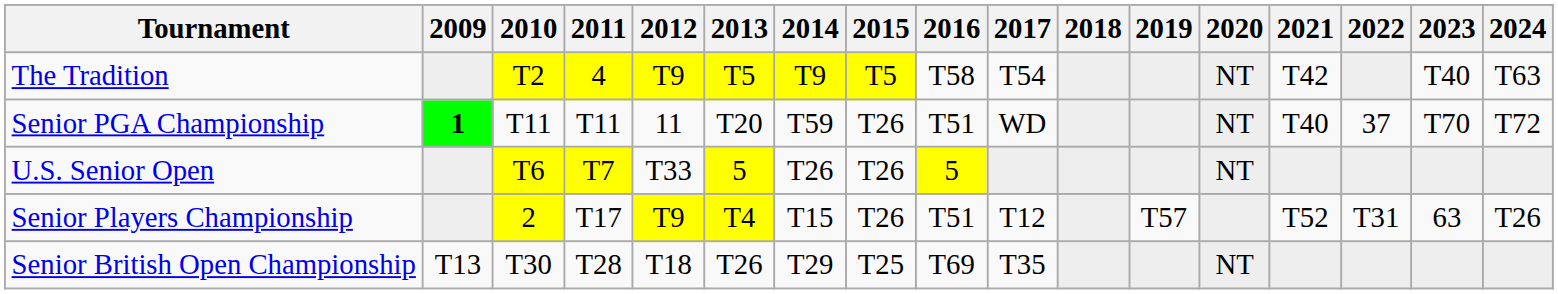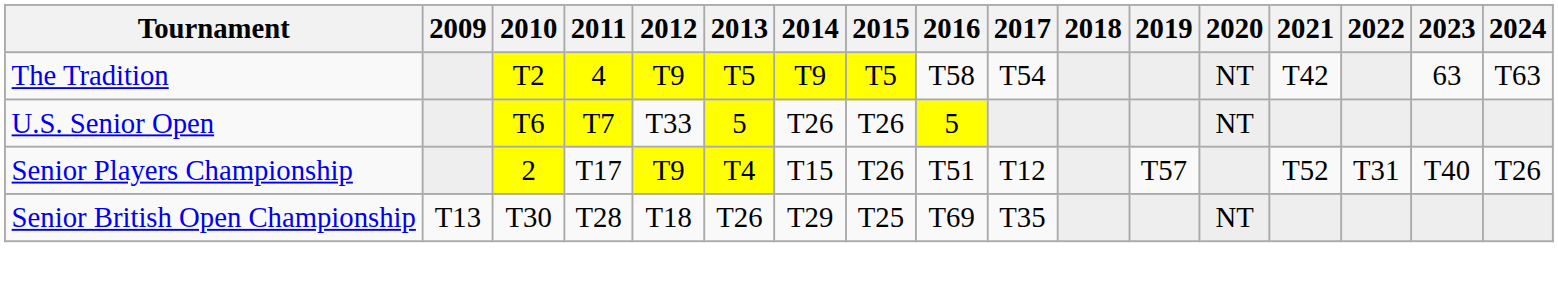 <table class="wikitable" style="font-size:95%;text-align:center;">
 <tr>
 <th>Tournament</th>
 <th>2009</th>
 <th>2010</th>
 <th>2011</th>
 <th>2012</th>
 <th>2013</th>
 <th>2014</th>
 <th>2015</th>
 <th>2016</th>
 <th>2017</th>
 <th>2018</th>
 <th>2019</th>
 <th>2020</th>
 <th>2021</th>
 <th>2022</th>
 <th>2023</th>
 <th>2024</th>
 </tr>
 <tr>
 <td align=left><a href='#'>The Tradition</a></td>
 <td style="background:#eeeeee;"></td>
 <td style="background:yellow;">T2</td>
 <td style="background:yellow;">4</td>
 <td style="background:yellow;">T9</td>
 <td style="background:yellow;">T5</td>
 <td style="background:yellow;">T9</td>
 <td style="background:yellow;">T5</td>
 <td>T58</td>
 <td>T54</td>
 <td style="background:#eeeeee;"></td>
 <td style="background:#eeeeee;"></td>
 <td style="background:#eeeeee;">NT</td>
 <td>T42</td>
 <td style="background:#eeeeee;"></td>
-<td>T40</td>
+<td>63</td>
 <td>T63</td>
-</tr>
-<tr>
-<td align=left><a href='#'>Senior PGA Championship</a></td>
-<td style="background:lime;"><strong>1</strong></td>
-<td>T11</td>
-<td>T11</td>
-<td>11</td>
-<td>T20</td>
-<td>T59</td>
-<td>T26</td>
-<td>T51</td>
-<td>WD</td>
-<td style="background:#eeeeee;"></td>
-<td style="background:#eeeeee;"></td>
-<td style="background:#eeeeee;">NT</td>
-<td>T40</td>
-<td>37</td>
-<td>T70</td>
-<td>T72</td>
 </tr>
 <tr>
 <td align=left><a href='#'>U.S. Senior Open</a></td>
 <td style="background:#eeeeee;"></td>
 <td style="background:yellow;">T6</td>
 <td style="background:yellow;">T7</td>
 <td>T33</td>
 <td style="background:yellow;">5</td>
 <td>T26</td>
 <td>T26</td>
 <td style="background:yellow;">5</td>
 <td style="background:#eeeeee;"></td>
 <td style="background:#eeeeee;"></td>
 <td style="background:#eeeeee;"></td>
 <td style="background:#eeeeee;">NT</td>
 <td style="background:#eeeeee;"></td>
 <td style="background:#eeeeee;"></td>
 <td style="background:#eeeeee;"></td>
 <td style="background:#eeeeee;"></td>
 </tr>
 <tr>
 <td align=left><a href='#'>Senior Players Championship</a></td>
 <td style="background:#eeeeee;"></td>
 <td style="background:yellow;">2</td>
 <td>T17</td>
 <td style="background:yellow;">T9</td>
 <td style="background:yellow;">T4</td>
 <td>T15</td>
 <td>T26</td>
 <td>T51</td>
 <td>T12</td>
 <td style="background:#eeeeee;"></td>
 <td>T57</td>
 <td style="background:#eeeeee;"></td>
 <td>T52</td>
 <td>T31</td>
-<td>63</td>
+<td>T40</td>
 <td>T26</td>
 </tr>
 <tr>
 <td align=left><a href='#'>Senior British Open Championship</a></td>
 <td>T13</td>
 <td>T30</td>
 <td>T28</td>
 <td>T18</td>
 <td>T26</td>
 <td>T29</td>
 <td>T25</td>
 <td>T69</td>
 <td>T35</td>
 <td style="background:#eeeeee;"></td>
 <td style="background:#eeeeee;"></td>
 <td style="background:#eeeeee;">NT</td>
 <td style="background:#eeeeee;"></td>
 <td style="background:#eeeeee;"></td>
 <td style="background:#eeeeee;"></td>
 <td style="background:#eeeeee;"></td>
 </tr>
 </table>
